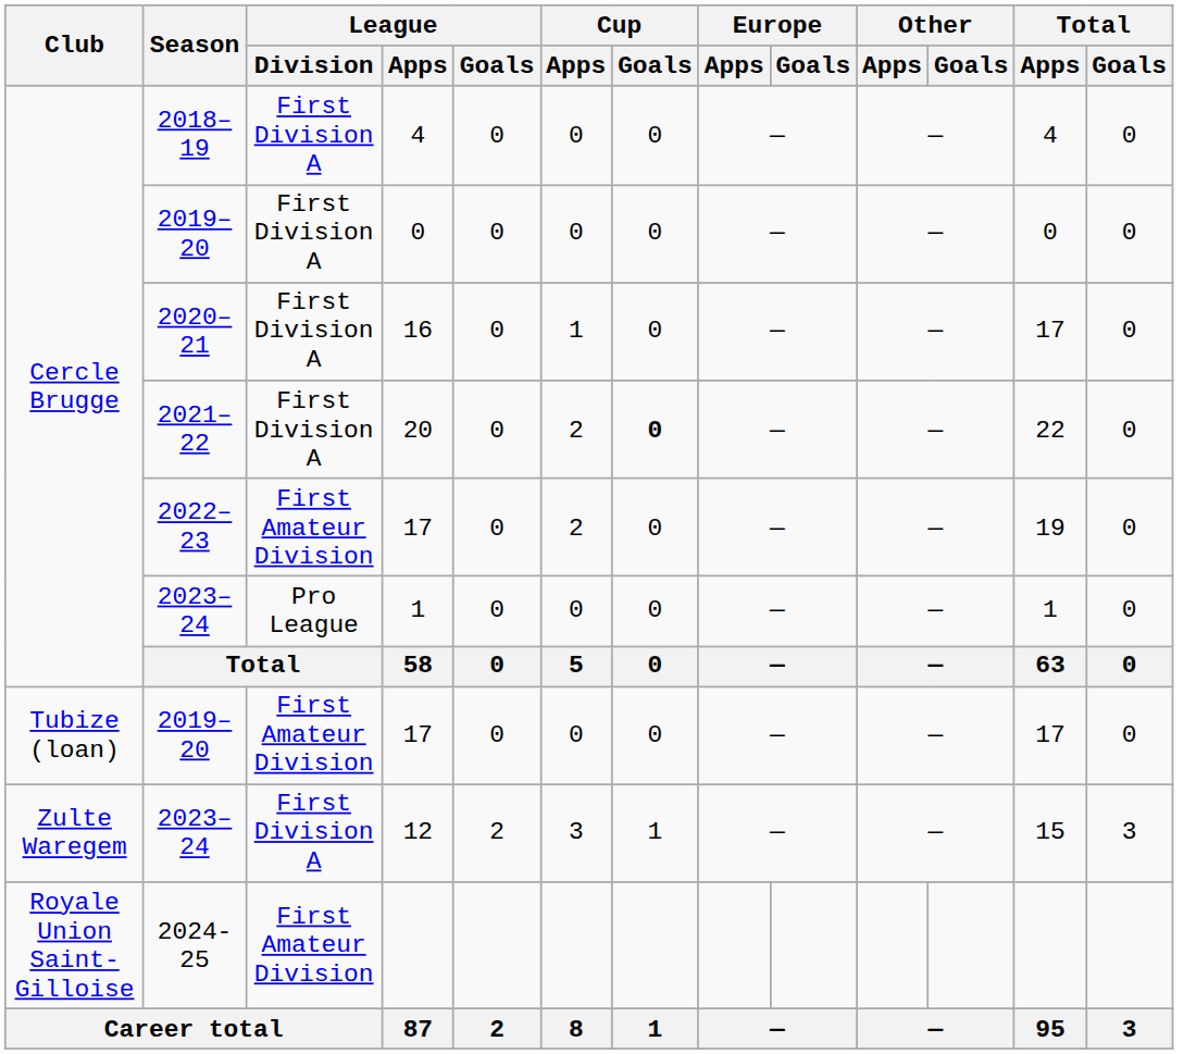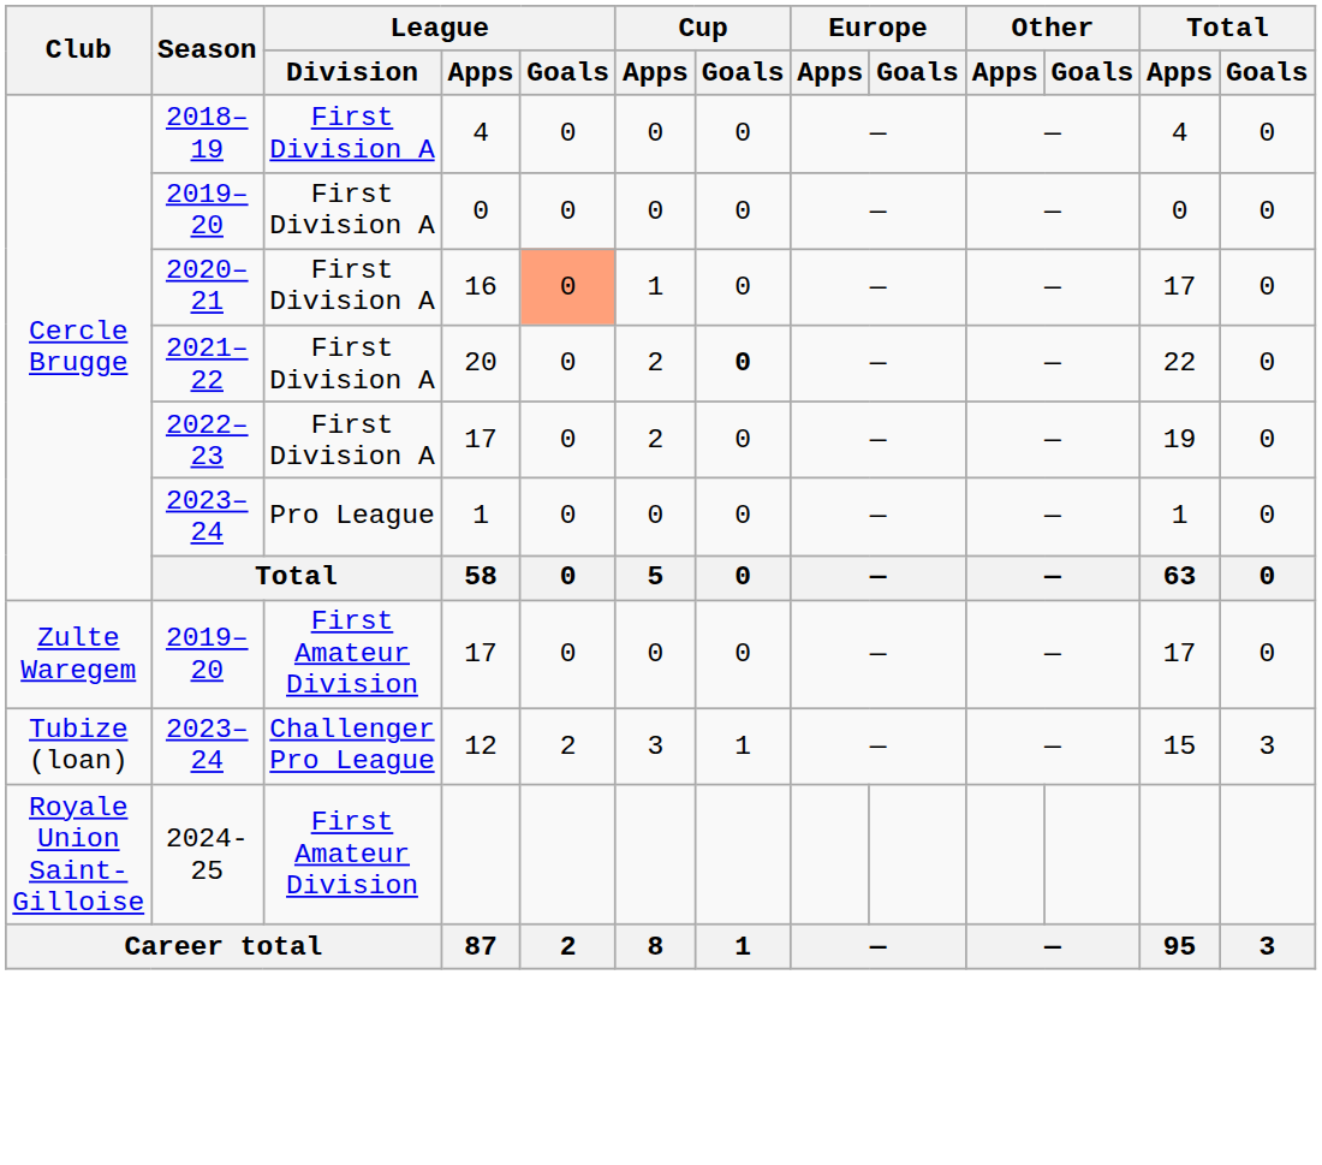 <table class="wikitable" style="text-align:center">
 <tr>
 <th rowspan="2">Club</th>
 <th rowspan="2">Season</th>
 <th colspan="3">League</th>
 <th colspan="2">Cup</th>
 <th colspan="2">Europe</th>
 <th colspan="2">Other</th>
 <th colspan="2">Total</th>
 </tr>
 <tr>
 <th>Division</th>
 <th>Apps</th>
 <th>Goals</th>
 <th>Apps</th>
 <th>Goals</th>
 <th>Apps</th>
 <th>Goals</th>
 <th>Apps</th>
 <th>Goals</th>
 <th>Apps</th>
 <th>Goals</th>
 </tr>
 <tr>
 <td rowspan="7"><a href='#'>Cercle Brugge</a></td>
 <td><a href='#'>2018–19</a></td>
 <td><a href='#'>First Division A</a></td>
 <td>4</td>
 <td>0</td>
 <td>0</td>
 <td>0</td>
 <td colspan="2">—</td>
 <td colspan="2">—</td>
 <td>4</td>
 <td>0</td>
 </tr>
 <tr>
 <td><a href='#'>2019–20</a></td>
 <td>First Division A</td>
 <td>0</td>
 <td>0</td>
 <td>0</td>
 <td>0</td>
 <td colspan="2">—</td>
 <td colspan="2">—</td>
 <td>0</td>
 <td>0</td>
 </tr>
 <tr>
 <td><a href='#'>2020–21</a></td>
 <td>First Division A</td>
 <td>16</td>
-<td>0</td>
+<td style="background: lightsalmon;">0</td>
 <td>1</td>
 <td>0</td>
 <td colspan="2">—</td>
 <td colspan="2">—</td>
 <td>17</td>
 <td>0</td>
 </tr>
 <tr>
 <td><a href='#'>2021–22</a></td>
 <td>First Division A</td>
 <td>20</td>
 <td>0</td>
 <td>2</td>
 <td><strong>0</strong></td>
 <td colspan="2">—</td>
 <td colspan="2">—</td>
 <td>22</td>
 <td>0</td>
 </tr>
 <tr>
 <td><a href='#'>2022–23</a></td>
-<td><a href='#'>First Amateur Division</a></td>
+<td>First Division A</td>
 <td>17</td>
 <td>0</td>
 <td>2</td>
 <td>0</td>
 <td colspan="2">—</td>
 <td colspan="2">—</td>
 <td>19</td>
 <td>0</td>
 </tr>
 <tr>
 <td><a href='#'>2023–24</a></td>
 <td>Pro League</td>
 <td>1</td>
 <td>0</td>
 <td>0</td>
 <td>0</td>
 <td colspan="2">—</td>
 <td colspan="2">—</td>
 <td>1</td>
 <td>0</td>
 </tr>
 <tr>
 <th colspan="2">Total</th>
 <th>58</th>
 <th>0</th>
 <th>5</th>
 <th>0</th>
 <th colspan="2">—</th>
 <th colspan="2">—</th>
 <th>63</th>
 <th>0</th>
 </tr>
 <tr>
-<td><a href='#'>Tubize</a> (loan)</td>
+<td><a href='#'>Zulte Waregem</a></td>
 <td><a href='#'>2019–20</a></td>
 <td><a href='#'>First Amateur Division</a></td>
 <td>17</td>
 <td>0</td>
 <td>0</td>
 <td>0</td>
 <td colspan="2">—</td>
 <td colspan="2">—</td>
 <td>17</td>
 <td>0</td>
 </tr>
 <tr>
-<td><a href='#'>Zulte Waregem</a></td>
+<td><a href='#'>Tubize</a> (loan)</td>
 <td><a href='#'>2023–24</a></td>
-<td><a href='#'>First Division A</a></td>
+<td><a href='#'>Challenger Pro League</a></td>
 <td>12</td>
 <td>2</td>
 <td>3</td>
 <td>1</td>
 <td colspan="2">—</td>
 <td colspan="2">—</td>
 <td>15</td>
 <td>3</td>
 </tr>
 <tr>
 <td><a href='#'>Royale Union Saint-Gilloise</a></td>
 <td>2024-25</td>
 <td><a href='#'>First Amateur Division</a></td>
 <td></td>
 <td></td>
 <td></td>
 <td></td>
 <td></td>
 <td></td>
 <td></td>
 <td></td>
 <td></td>
 <td></td>
 </tr>
 <tr>
 <th colspan="3">Career total</th>
 <th>87</th>
 <th>2</th>
 <th>8</th>
 <th>1</th>
 <th colspan="2">—</th>
 <th colspan="2">—</th>
 <th>95</th>
 <th>3</th>
 </tr>
 </table>
